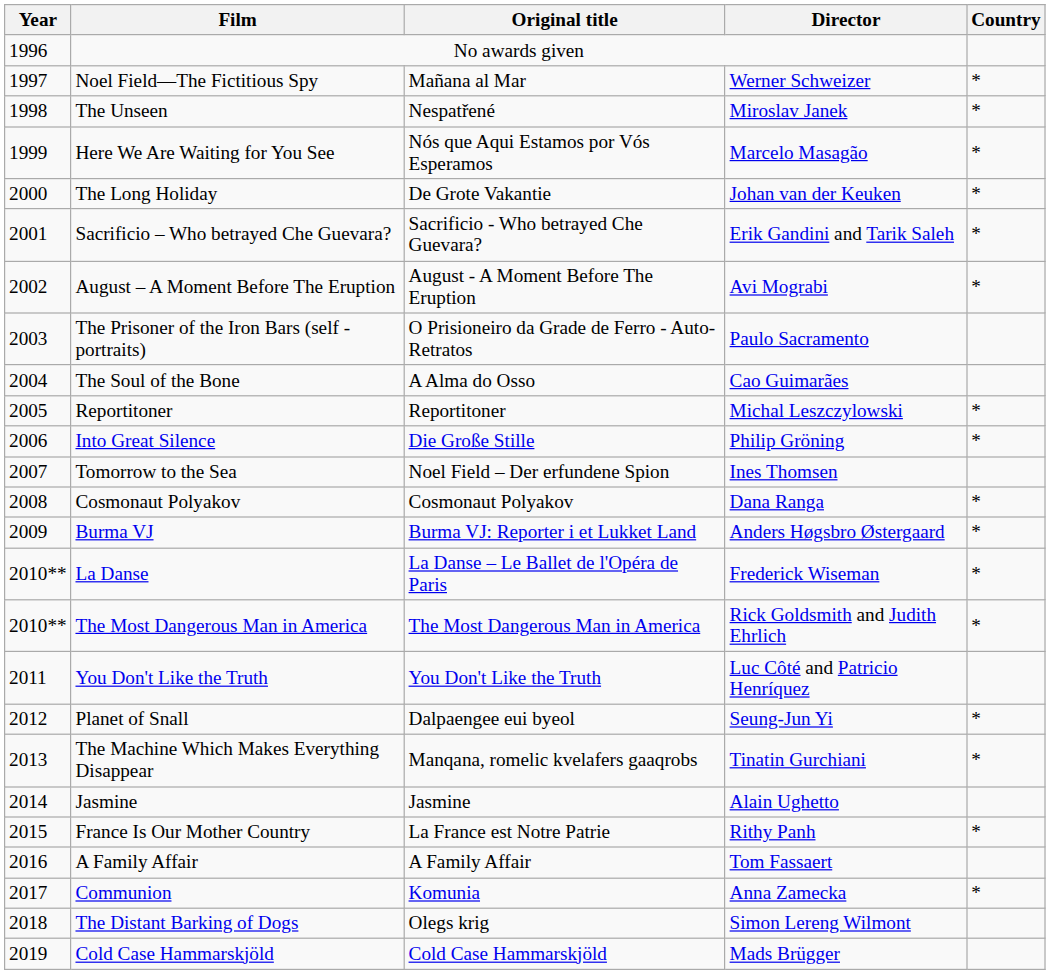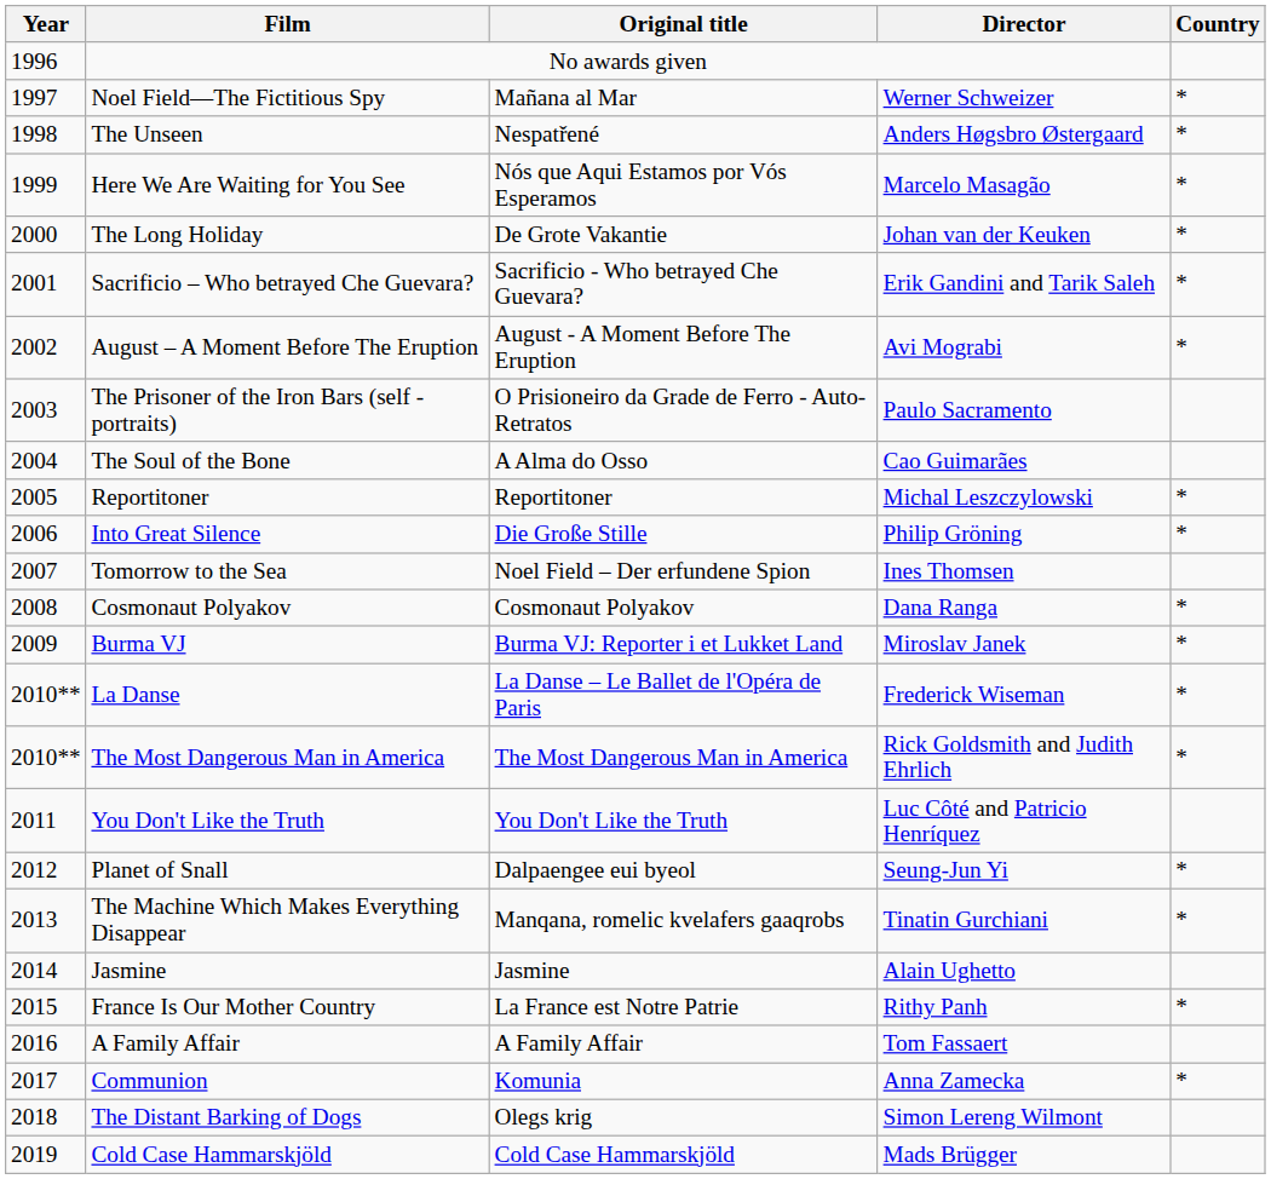 <table class="wikitable sortable">
 <tr>
 <th>Year</th>
 <th>Film</th>
 <th>Original title</th>
 <th>Director</th>
 <th>Country</th>
 </tr>
 <tr>
 <td>1996</td>
 <td colspan="3" style="text-align:center;">No awards given</td>
 <td></td>
 </tr>
 <tr>
 <td>1997</td>
 <td>Noel Field—The Fictitious Spy</td>
 <td>Mañana al Mar</td>
 <td><a href='#'>Werner Schweizer</a></td>
 <td>*</td>
 </tr>
 <tr>
 <td>1998</td>
 <td>The Unseen</td>
 <td>Nespatřené</td>
-<td><a href='#'>Miroslav Janek</a></td>
+<td><a href='#'>Anders Høgsbro Østergaard</a></td>
 <td>*</td>
 </tr>
 <tr>
 <td>1999</td>
 <td>Here We Are Waiting for You See</td>
 <td>Nós que Aqui Estamos por Vós Esperamos</td>
 <td><a href='#'>Marcelo Masagão</a></td>
 <td>*</td>
 </tr>
 <tr>
 <td>2000</td>
 <td>The Long Holiday</td>
 <td>De Grote Vakantie</td>
 <td><a href='#'>Johan van der Keuken</a></td>
 <td>*</td>
 </tr>
 <tr>
 <td>2001</td>
 <td>Sacrificio – Who betrayed Che Guevara?</td>
 <td>Sacrificio - Who betrayed Che Guevara?</td>
 <td><a href='#'>Erik Gandini</a> and <a href='#'>Tarik Saleh</a></td>
 <td>*</td>
 </tr>
 <tr>
 <td>2002</td>
 <td>August – A Moment Before The Eruption</td>
 <td>August - A Moment Before The Eruption</td>
 <td><a href='#'>Avi Mograbi</a></td>
 <td>*</td>
 </tr>
 <tr>
 <td>2003</td>
 <td>The Prisoner of the Iron Bars (self -portraits)</td>
 <td>O Prisioneiro da Grade de Ferro - Auto-Retratos</td>
 <td><a href='#'>Paulo Sacramento</a></td>
 <td></td>
 </tr>
 <tr>
 <td>2004</td>
 <td>The Soul of the Bone</td>
 <td>A Alma do Osso</td>
 <td><a href='#'>Cao Guimarães</a></td>
 <td></td>
 </tr>
 <tr>
 <td>2005</td>
 <td>Reportitoner</td>
 <td>Reportitoner</td>
 <td><a href='#'>Michal Leszczylowski</a></td>
 <td>*</td>
 </tr>
 <tr>
 <td>2006</td>
 <td><a href='#'>Into Great Silence</a></td>
 <td><a href='#'>Die Große Stille</a></td>
 <td><a href='#'>Philip Gröning</a></td>
 <td>*</td>
 </tr>
 <tr>
 <td>2007</td>
 <td>Tomorrow to the Sea</td>
 <td>Noel Field – Der erfundene Spion</td>
 <td><a href='#'>Ines Thomsen</a></td>
 <td></td>
 </tr>
 <tr>
 <td>2008</td>
 <td>Cosmonaut Polyakov</td>
 <td>Cosmonaut Polyakov</td>
 <td><a href='#'>Dana Ranga</a></td>
 <td>*</td>
 </tr>
 <tr>
 <td>2009</td>
 <td><a href='#'>Burma VJ</a></td>
 <td><a href='#'>Burma VJ: Reporter i et Lukket Land</a></td>
-<td><a href='#'>Anders Høgsbro Østergaard</a></td>
+<td><a href='#'>Miroslav Janek</a></td>
 <td>*</td>
 </tr>
 <tr>
 <td>2010**</td>
 <td><a href='#'>La Danse</a></td>
 <td><a href='#'>La Danse – Le Ballet de l'Opéra de Paris</a></td>
 <td><a href='#'>Frederick Wiseman</a></td>
 <td>*</td>
 </tr>
 <tr>
 <td>2010**</td>
 <td><a href='#'>The Most Dangerous Man in America</a></td>
 <td><a href='#'>The Most Dangerous Man in America</a></td>
 <td><a href='#'>Rick Goldsmith</a> and <a href='#'>Judith Ehrlich</a></td>
 <td>*</td>
 </tr>
 <tr>
 <td>2011</td>
 <td><a href='#'>You Don't Like the Truth</a></td>
 <td><a href='#'>You Don't Like the Truth</a></td>
 <td><a href='#'>Luc Côté</a> and <a href='#'>Patricio Henríquez</a></td>
 <td></td>
 </tr>
 <tr>
 <td>2012</td>
 <td>Planet of Snall</td>
 <td>Dalpaengee eui byeol</td>
 <td><a href='#'>Seung-Jun Yi</a></td>
 <td>*</td>
 </tr>
 <tr>
 <td>2013</td>
 <td>The Machine Which Makes Everything Disappear</td>
 <td>Manqana, romelic kvelafers gaaqrobs</td>
 <td><a href='#'>Tinatin Gurchiani</a></td>
 <td>*</td>
 </tr>
 <tr>
 <td>2014</td>
 <td>Jasmine</td>
 <td>Jasmine</td>
 <td><a href='#'>Alain Ughetto</a></td>
 <td></td>
 </tr>
 <tr>
 <td>2015</td>
 <td>France Is Our Mother Country</td>
 <td>La France est Notre Patrie</td>
 <td><a href='#'>Rithy Panh</a></td>
 <td>*</td>
 </tr>
 <tr>
 <td>2016</td>
 <td>A Family Affair</td>
 <td>A Family Affair</td>
 <td><a href='#'>Tom Fassaert</a></td>
 <td></td>
 </tr>
 <tr>
 <td>2017</td>
 <td><a href='#'>Communion</a></td>
 <td><a href='#'>Komunia</a></td>
 <td><a href='#'>Anna Zamecka</a></td>
 <td>*</td>
 </tr>
 <tr>
 <td>2018</td>
 <td><a href='#'>The Distant Barking of Dogs</a></td>
 <td>Olegs krig</td>
 <td><a href='#'>Simon Lereng Wilmont</a></td>
 <td></td>
 </tr>
 <tr>
 <td>2019</td>
 <td><a href='#'>Cold Case Hammarskjöld</a></td>
 <td><a href='#'>Cold Case Hammarskjöld</a></td>
 <td><a href='#'>Mads Brügger</a></td>
 <td></td>
 </tr>
 </table>
